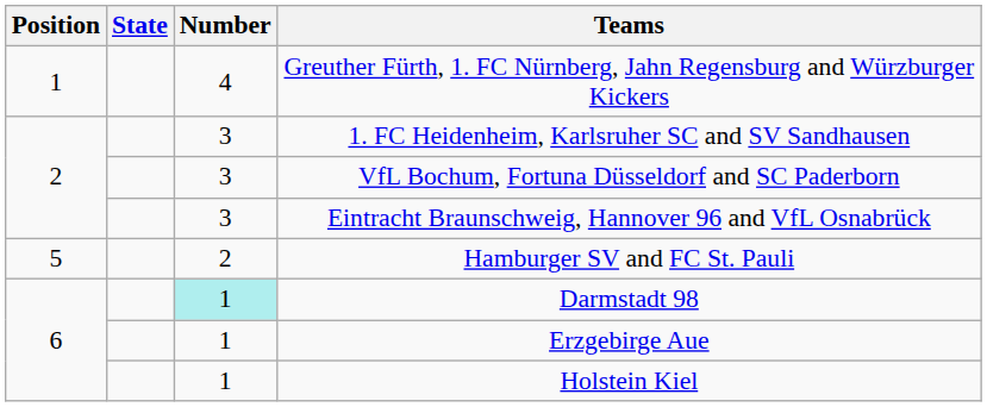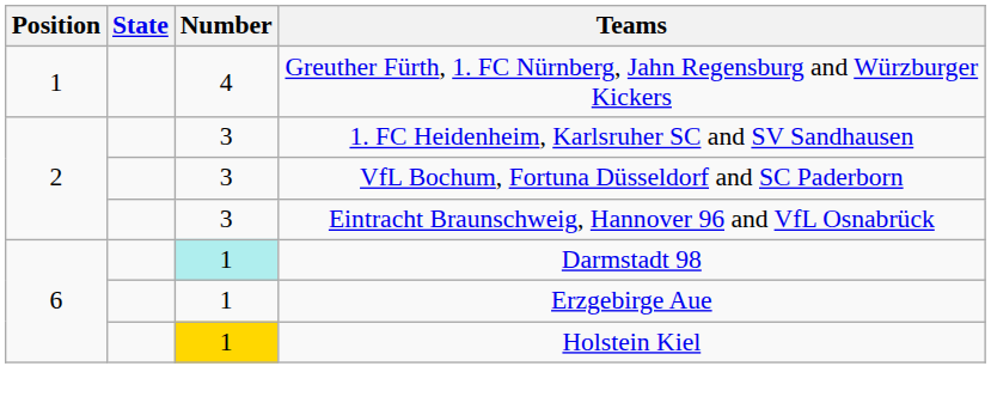 <table class="wikitable">
 <tr>
 <th>Position</th>
 <th><a href='#'>State</a></th>
 <th>Number</th>
 <th>Teams</th>
 </tr>
 <tr>
 <td align=center>1</td>
 <td></td>
 <td align=center>4</td>
 <td align=center><a href='#'>Greuther Fürth</a>, <a href='#'>1. FC Nürnberg</a>, <a href='#'>Jahn Regensburg</a> and <a href='#'>Würzburger Kickers</a></td>
 </tr>
 <tr>
 <td align=center rowspan="3">2</td>
 <td></td>
 <td align=center>3</td>
 <td align=center><a href='#'>1. FC Heidenheim</a>, <a href='#'>Karlsruher SC</a> and <a href='#'>SV Sandhausen</a></td>
 </tr>
 <tr>
 <td></td>
 <td align=center>3</td>
 <td align=center><a href='#'>VfL Bochum</a>, <a href='#'>Fortuna Düsseldorf</a> and <a href='#'>SC Paderborn</a></td>
 </tr>
 <tr>
 <td></td>
 <td align=center>3</td>
 <td align=center><a href='#'>Eintracht Braunschweig</a>, <a href='#'>Hannover 96</a> and <a href='#'>VfL Osnabrück</a></td>
 </tr>
 <tr>
-<td align=center>5</td>
-<td></td>
-<td align=center>2</td>
-<td align=center><a href='#'>Hamburger SV</a> and <a href='#'>FC St. Pauli</a></td>
-</tr>
-<tr>
 <td align=center rowspan="3">6</td>
 <td></td>
 <td align=center style="background: paleturquoise;">1</td>
 <td align=center><a href='#'>Darmstadt 98</a></td>
 </tr>
 <tr>
 <td></td>
 <td align=center>1</td>
 <td align=center><a href='#'>Erzgebirge Aue</a></td>
 </tr>
 <tr>
 <td></td>
-<td align=center>1</td>
+<td align=center style="background: gold;">1</td>
 <td align=center><a href='#'>Holstein Kiel</a></td>
 </tr>
 </table>
